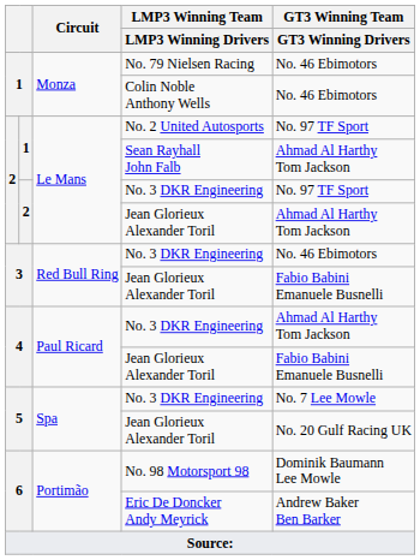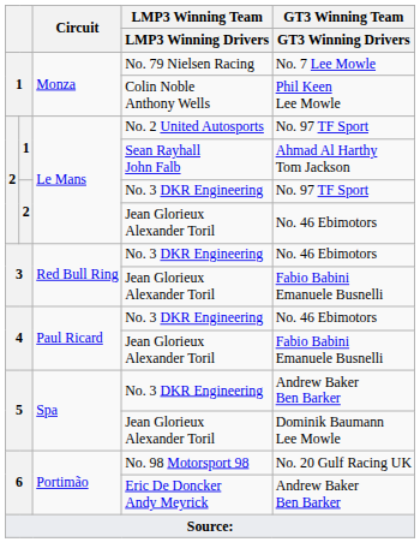 <table class="wikitable" style="font-size: 85%;">
 <tr>
 <th colspan=2 rowspan=2></th>
 <th rowspan=2>Circuit</th>
 <th>LMP3 Winning Team</th>
 <th>GT3 Winning Team</th>
 </tr>
 <tr>
 <th>LMP3 Winning Drivers</th>
 <th>GT3 Winning Drivers</th>
 </tr>
 <tr>
 <th colspan=2 rowspan=2>1</th>
 <td rowspan=2><a href='#'>Monza</a></td>
 <td> No. 79 Nielsen Racing</td>
-<td> No. 46 Ebimotors</td>
+<td> No. 7 <a href='#'>Lee Mowle</a></td>
 </tr>
 <tr>
 <td> Colin Noble<br> Anthony Wells</td>
-<td> No. 46 Ebimotors</td>
+<td> <a href='#'>Phil Keen</a><br> Lee Mowle</td>
 </tr>
 <tr>
 <th rowspan=4>2</th>
 <th rowspan=2>1</th>
 <td rowspan=4><a href='#'>Le Mans</a></td>
 <td> No. 2 <a href='#'>United Autosports</a></td>
 <td> No. 97 <a href='#'>TF Sport</a></td>
 </tr>
 <tr>
 <td> <a href='#'>Sean Rayhall</a><br> <a href='#'>John Falb</a></td>
 <td> <a href='#'>Ahmad Al Harthy</a><br> Tom Jackson</td>
 </tr>
 <tr>
 <th rowspan=2>2</th>
 <td> No. 3 <a href='#'>DKR Engineering</a></td>
 <td> No. 97 <a href='#'>TF Sport</a></td>
 </tr>
 <tr>
 <td> Jean Glorieux<br> Alexander Toril</td>
-<td> <a href='#'>Ahmad Al Harthy</a><br> Tom Jackson</td>
+<td> No. 46 Ebimotors</td>
 </tr>
 <tr>
 <th colspan=2 rowspan=2>3</th>
 <td rowspan=2><a href='#'>Red Bull Ring</a></td>
 <td> No. 3 <a href='#'>DKR Engineering</a></td>
 <td> No. 46 Ebimotors</td>
 </tr>
 <tr>
 <td> Jean Glorieux<br> Alexander Toril</td>
 <td> <a href='#'>Fabio Babini</a><br> Emanuele Busnelli</td>
 </tr>
 <tr>
 <th colspan=2 rowspan=2>4</th>
 <td rowspan=2><a href='#'>Paul Ricard</a></td>
 <td> No. 3 <a href='#'>DKR Engineering</a></td>
-<td> <a href='#'>Ahmad Al Harthy</a><br> Tom Jackson</td>
+<td> No. 46 Ebimotors</td>
 </tr>
 <tr>
 <td> Jean Glorieux<br> Alexander Toril</td>
 <td> <a href='#'>Fabio Babini</a><br> Emanuele Busnelli</td>
 </tr>
 <tr>
 <th colspan=2 rowspan=2>5</th>
 <td rowspan=2><a href='#'>Spa</a></td>
 <td> No. 3 <a href='#'>DKR Engineering</a></td>
-<td> No. 7 <a href='#'>Lee Mowle</a></td>
+<td> Andrew Baker<br> <a href='#'>Ben Barker</a></td>
 </tr>
 <tr>
 <td> Jean Glorieux<br> Alexander Toril</td>
-<td> No. 20 Gulf Racing UK</td>
+<td> Dominik Baumann<br> Lee Mowle</td>
 </tr>
 <tr>
 <th colspan=2 rowspan=2>6</th>
 <td rowspan=2><a href='#'>Portimão</a></td>
 <td> No. 98 <a href='#'>Motorsport 98</a></td>
-<td> Dominik Baumann<br> Lee Mowle</td>
+<td> No. 20 Gulf Racing UK</td>
 </tr>
 <tr>
 <td> <a href='#'>Eric De Doncker</a><br> <a href='#'>Andy Meyrick</a></td>
 <td> Andrew Baker<br> <a href='#'>Ben Barker</a></td>
 </tr>
 <tr class="sortbottom">
 <td colspan="5" style="background-color:#EAECF0;text-align:center"><strong>Source:</strong></td>
 </tr>
 </table>
